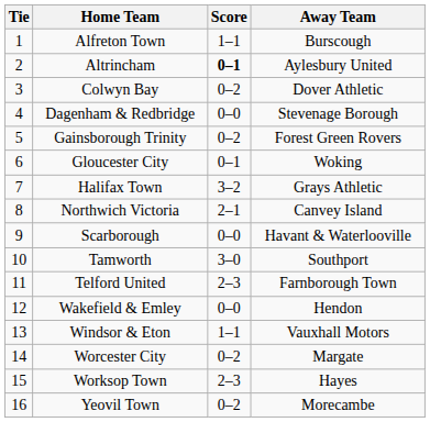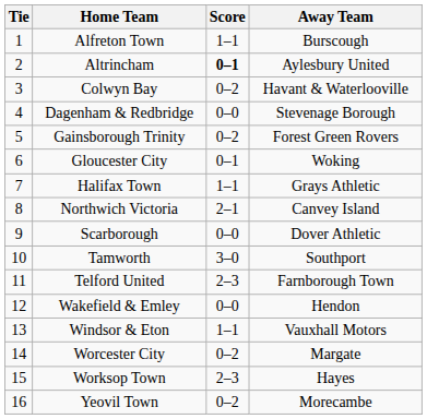 <table class="wikitable" style="text-align:center;">
 <tr>
 <th width=20>Tie</th>
 <th width=175>Home Team</th>
 <th width=20>Score</th>
 <th width=175>Away Team</th>
 </tr>
 <tr>
 <td>1</td>
 <td>Alfreton Town</td>
 <td>1–1</td>
 <td>Burscough</td>
 </tr>
 <tr>
 <td>2</td>
 <td>Altrincham</td>
 <td><strong>0–1</strong></td>
 <td>Aylesbury United</td>
 </tr>
 <tr>
 <td>3</td>
 <td>Colwyn Bay</td>
 <td>0–2</td>
-<td>Dover Athletic</td>
+<td>Havant & Waterlooville</td>
 </tr>
 <tr>
 <td>4</td>
 <td>Dagenham & Redbridge</td>
 <td>0–0</td>
 <td>Stevenage Borough</td>
 </tr>
 <tr>
 <td>5</td>
 <td>Gainsborough Trinity</td>
 <td>0–2</td>
 <td>Forest Green Rovers</td>
 </tr>
 <tr>
 <td>6</td>
 <td>Gloucester City</td>
 <td>0–1</td>
 <td>Woking</td>
 </tr>
 <tr>
 <td>7</td>
 <td>Halifax Town</td>
-<td>3–2</td>
+<td>1–1</td>
 <td>Grays Athletic</td>
 </tr>
 <tr>
 <td>8</td>
 <td>Northwich Victoria</td>
 <td>2–1</td>
 <td>Canvey Island</td>
 </tr>
 <tr>
 <td>9</td>
 <td>Scarborough</td>
 <td>0–0</td>
-<td>Havant & Waterlooville</td>
+<td>Dover Athletic</td>
 </tr>
 <tr>
 <td>10</td>
 <td>Tamworth</td>
 <td>3–0</td>
 <td>Southport</td>
 </tr>
 <tr>
 <td>11</td>
 <td>Telford United</td>
 <td>2–3</td>
 <td>Farnborough Town</td>
 </tr>
 <tr>
 <td>12</td>
 <td>Wakefield & Emley</td>
 <td>0–0</td>
 <td>Hendon</td>
 </tr>
 <tr>
 <td>13</td>
 <td>Windsor & Eton</td>
 <td>1–1</td>
 <td>Vauxhall Motors</td>
 </tr>
 <tr>
 <td>14</td>
 <td>Worcester City</td>
 <td>0–2</td>
 <td>Margate</td>
 </tr>
 <tr>
 <td>15</td>
 <td>Worksop Town</td>
 <td>2–3</td>
 <td>Hayes</td>
 </tr>
 <tr>
 <td>16</td>
 <td>Yeovil Town</td>
 <td>0–2</td>
 <td>Morecambe</td>
 </tr>
 </table>
